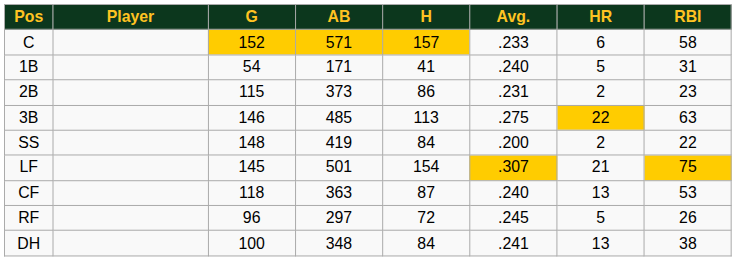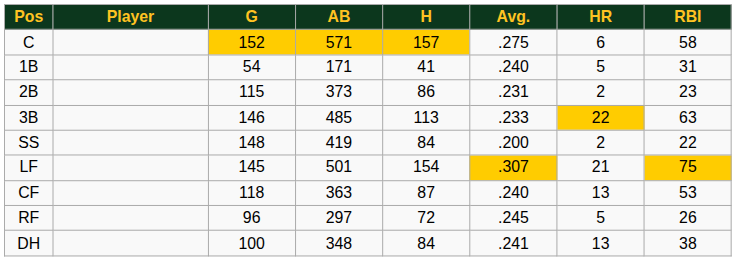 <table class="wikitable sortable">
 <tr>
 <th style="background:#0C371D;color:#ffc322;" width="5%">Pos</th>
 <th style="background:#0C371D;color:#ffc322;" width="16%">Player</th>
 <th style="background:#0C371D;color:#ffc322;" width="9%">G</th>
 <th style="background:#0C371D;color:#ffc322;" width="9%">AB</th>
 <th style="background:#0C371D;color:#ffc322;" width="9%">H</th>
 <th style="background:#0C371D;color:#ffc322;" width="9%">Avg.</th>
 <th style="background:#0C371D;color:#ffc322;" width="9%">HR</th>
 <th style="background:#0C371D;color:#ffc322;" width="9%">RBI</th>
 </tr>
 <tr align="center">
 <td>C</td>
 <td></td>
 <td bgcolor="#FFCC00">152</td>
 <td bgcolor="#FFCC00">571</td>
 <td bgcolor="#FFCC00">157</td>
-<td>.233</td>
+<td>.275</td>
 <td>6</td>
 <td>58</td>
 </tr>
 <tr align="center">
 <td>1B</td>
 <td></td>
 <td>54</td>
 <td>171</td>
 <td>41</td>
 <td>.240</td>
 <td>5</td>
 <td>31</td>
 </tr>
 <tr align="center">
 <td>2B</td>
 <td></td>
 <td>115</td>
 <td>373</td>
 <td>86</td>
 <td>.231</td>
 <td>2</td>
 <td>23</td>
 </tr>
 <tr align="center">
 <td>3B</td>
 <td></td>
 <td>146</td>
 <td>485</td>
 <td>113</td>
-<td>.275</td>
+<td>.233</td>
 <td bgcolor="#FFCC00">22</td>
 <td>63</td>
 </tr>
 <tr align="center">
 <td>SS</td>
 <td></td>
 <td>148</td>
 <td>419</td>
 <td>84</td>
 <td>.200</td>
 <td>2</td>
 <td>22</td>
 </tr>
 <tr align="center">
 <td>LF</td>
 <td></td>
 <td>145</td>
 <td>501</td>
 <td>154</td>
 <td bgcolor="#FFCC00">.307</td>
 <td>21</td>
 <td bgcolor="#FFCC00">75</td>
 </tr>
 <tr align="center">
 <td>CF</td>
 <td></td>
 <td>118</td>
 <td>363</td>
 <td>87</td>
 <td>.240</td>
 <td>13</td>
 <td>53</td>
 </tr>
 <tr align="center">
 <td>RF</td>
 <td></td>
 <td>96</td>
 <td>297</td>
 <td>72</td>
 <td>.245</td>
 <td>5</td>
 <td>26</td>
 </tr>
 <tr align="center">
 <td>DH</td>
 <td></td>
 <td>100</td>
 <td>348</td>
 <td>84</td>
 <td>.241</td>
 <td>13</td>
 <td>38</td>
 </tr>
 </table>
